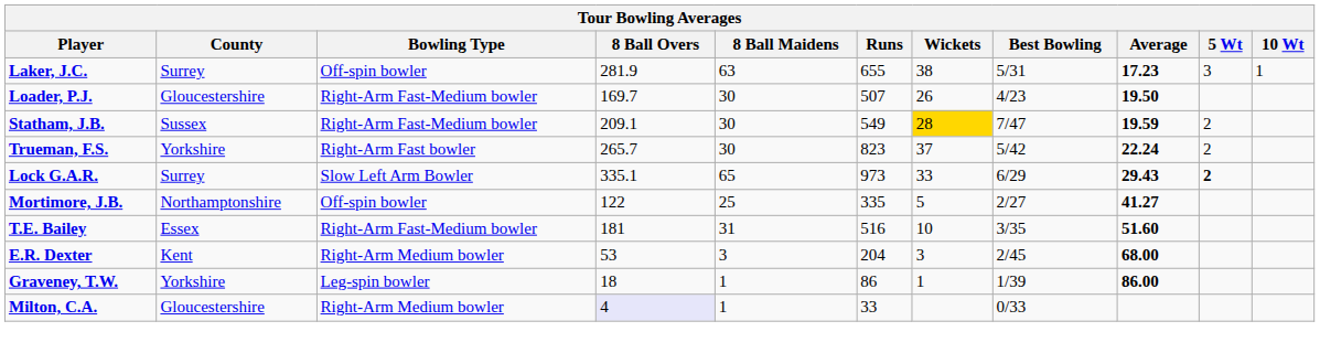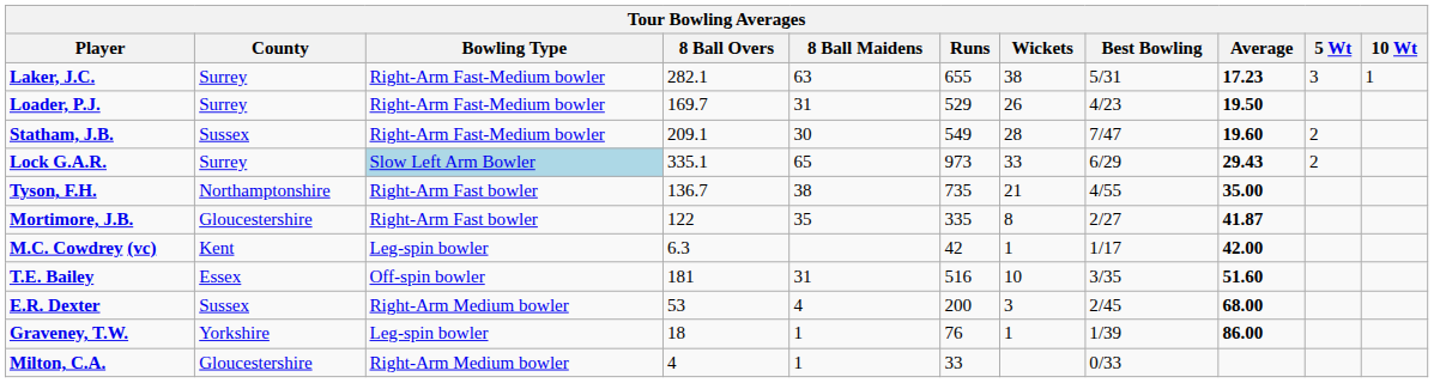 <table class="wikitable" style="width:100%;">
 <tr>
 <th colspan=11>Tour Bowling Averages</th>
 </tr>
 <tr>
 <th>Player</th>
 <th>County</th>
 <th>Bowling Type</th>
 <th>8 Ball Overs</th>
 <th>8 Ball Maidens</th>
 <th>Runs</th>
 <th>Wickets</th>
 <th>Best Bowling</th>
 <th>Average</th>
 <th>5 <a href='#'>Wt</a></th>
 <th>10 <a href='#'>Wt</a></th>
 </tr>
 <tr align=left>
 <td><strong><a href='#'>Laker, J.C.</a></strong></td>
 <td><a href='#'>Surrey</a></td>
-<td><a href='#'>Off-spin bowler</a></td>
-<td>281.9</td>
+<td><a href='#'>Right-Arm Fast-Medium bowler</a></td>
+<td>282.1</td>
 <td>63</td>
 <td>655</td>
 <td>38</td>
 <td>5/31</td>
 <td><strong>17.23</strong></td>
 <td>3</td>
 <td>1</td>
 </tr>
 <tr align=left>
 <td><strong><a href='#'>Loader, P.J.</a></strong></td>
-<td><a href='#'>Gloucestershire</a></td>
+<td><a href='#'>Surrey</a></td>
 <td><a href='#'>Right-Arm Fast-Medium bowler</a></td>
 <td>169.7</td>
-<td>30</td>
-<td>507</td>
+<td>31</td>
+<td>529</td>
 <td>26</td>
 <td>4/23</td>
 <td><strong>19.50</strong></td>
 <td></td>
 <td></td>
 </tr>
 <tr align=left>
 <td><strong><a href='#'>Statham, J.B.</a></strong></td>
 <td><a href='#'>Sussex</a></td>
 <td><a href='#'>Right-Arm Fast-Medium bowler</a></td>
 <td>209.1</td>
 <td>30</td>
 <td>549</td>
-<td style="background: gold;">28</td>
+<td>28</td>
 <td>7/47</td>
-<td><strong>19.59</strong></td>
-<td>2</td>
-<td></td>
-</tr>
-<tr align=left>
-<td><strong><a href='#'>Trueman, F.S.</a></strong></td>
-<td><a href='#'>Yorkshire</a></td>
-<td><a href='#'>Right-Arm Fast bowler</a></td>
-<td>265.7</td>
-<td>30</td>
-<td>823</td>
-<td>37</td>
-<td>5/42</td>
-<td><strong>22.24</strong></td>
+<td><strong>19.60</strong></td>
 <td>2</td>
 <td></td>
 </tr>
 <tr align=left>
 <td><strong><a href='#'>Lock G.A.R.</a></strong></td>
 <td><a href='#'>Surrey</a></td>
-<td><a href='#'>Slow Left Arm Bowler</a></td>
+<td style="background: lightblue;"><a href='#'>Slow Left Arm Bowler</a></td>
 <td>335.1</td>
 <td>65</td>
 <td>973</td>
 <td>33</td>
 <td>6/29</td>
 <td><strong>29.43</strong></td>
-<td><strong>2</strong></td>
+<td>2</td>
+<td></td>
+</tr>
+<tr align=left>
+<td><strong><a href='#'>Tyson, F.H.</a></strong></td>
+<td><a href='#'>Northamptonshire</a></td>
+<td><a href='#'>Right-Arm Fast bowler</a></td>
+<td>136.7</td>
+<td>38</td>
+<td>735</td>
+<td>21</td>
+<td>4/55</td>
+<td><strong>35.00</strong></td>
+<td></td>
 <td></td>
 </tr>
 <tr align=left>
 <td><strong><a href='#'>Mortimore, J.B.</a></strong></td>
-<td><a href='#'>Northamptonshire</a></td>
-<td><a href='#'>Off-spin bowler</a></td>
+<td><a href='#'>Gloucestershire</a></td>
+<td><a href='#'>Right-Arm Fast bowler</a></td>
 <td>122</td>
-<td>25</td>
+<td>35</td>
 <td>335</td>
-<td>5</td>
+<td>8</td>
 <td>2/27</td>
-<td><strong>41.27</strong></td>
+<td><strong>41.87</strong></td>
+<td></td>
+<td></td>
+</tr>
+<tr align=left>
+<td><strong><a href='#'>M.C. Cowdrey</a> <a href='#'>(vc)</a></strong></td>
+<td><a href='#'>Kent</a></td>
+<td><a href='#'>Leg-spin bowler</a></td>
+<td>6.3</td>
+<td></td>
+<td>42</td>
+<td>1</td>
+<td>1/17</td>
+<td><strong>42.00</strong></td>
 <td></td>
 <td></td>
 </tr>
 <tr align=left>
 <td><strong><a href='#'>T.E. Bailey</a></strong></td>
 <td><a href='#'>Essex</a></td>
-<td><a href='#'>Right-Arm Fast-Medium bowler</a></td>
+<td><a href='#'>Off-spin bowler</a></td>
 <td>181</td>
 <td>31</td>
 <td>516</td>
 <td>10</td>
 <td>3/35</td>
 <td><strong>51.60</strong></td>
 <td></td>
 <td></td>
 </tr>
 <tr align=left>
 <td><strong><a href='#'>E.R. Dexter</a></strong></td>
-<td><a href='#'>Kent</a></td>
+<td><a href='#'>Sussex</a></td>
 <td><a href='#'>Right-Arm Medium bowler</a></td>
 <td>53</td>
-<td>3</td>
-<td>204</td>
+<td>4</td>
+<td>200</td>
 <td>3</td>
 <td>2/45</td>
 <td><strong>68.00</strong></td>
 <td></td>
 <td></td>
 </tr>
 <tr align=left>
 <td><strong><a href='#'>Graveney, T.W.</a></strong></td>
 <td><a href='#'>Yorkshire</a></td>
 <td><a href='#'>Leg-spin bowler</a></td>
 <td>18</td>
 <td>1</td>
-<td>86</td>
+<td>76</td>
 <td>1</td>
 <td>1/39</td>
 <td><strong>86.00</strong></td>
 <td></td>
 <td></td>
 </tr>
 <tr align=left>
 <td><strong><a href='#'>Milton, C.A.</a></strong></td>
 <td><a href='#'>Gloucestershire</a></td>
 <td><a href='#'>Right-Arm Medium bowler</a></td>
-<td style="background: lavender;">4</td>
+<td>4</td>
 <td>1</td>
 <td>33</td>
 <td></td>
 <td>0/33</td>
 <td></td>
 <td></td>
 <td></td>
 </tr>
 </table>
